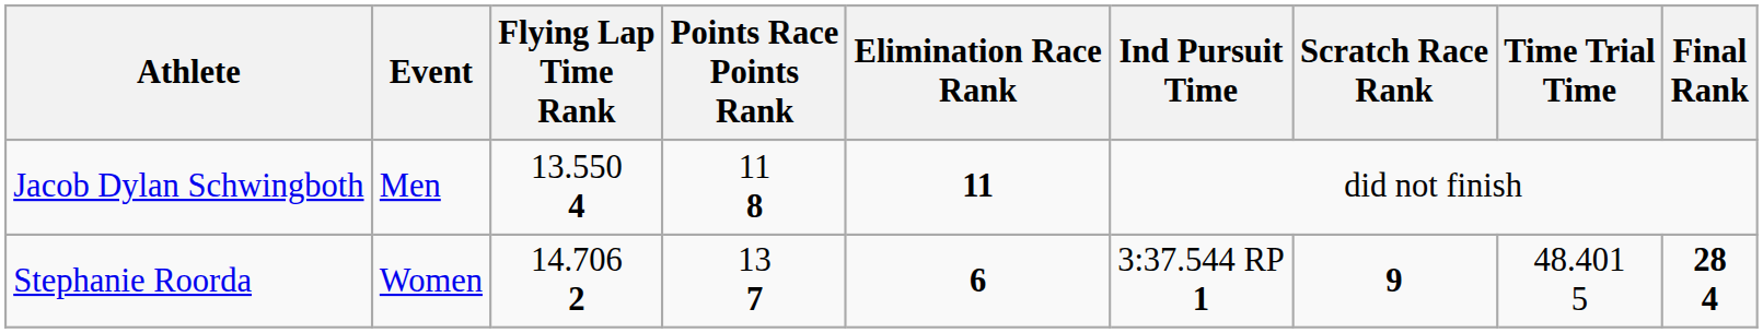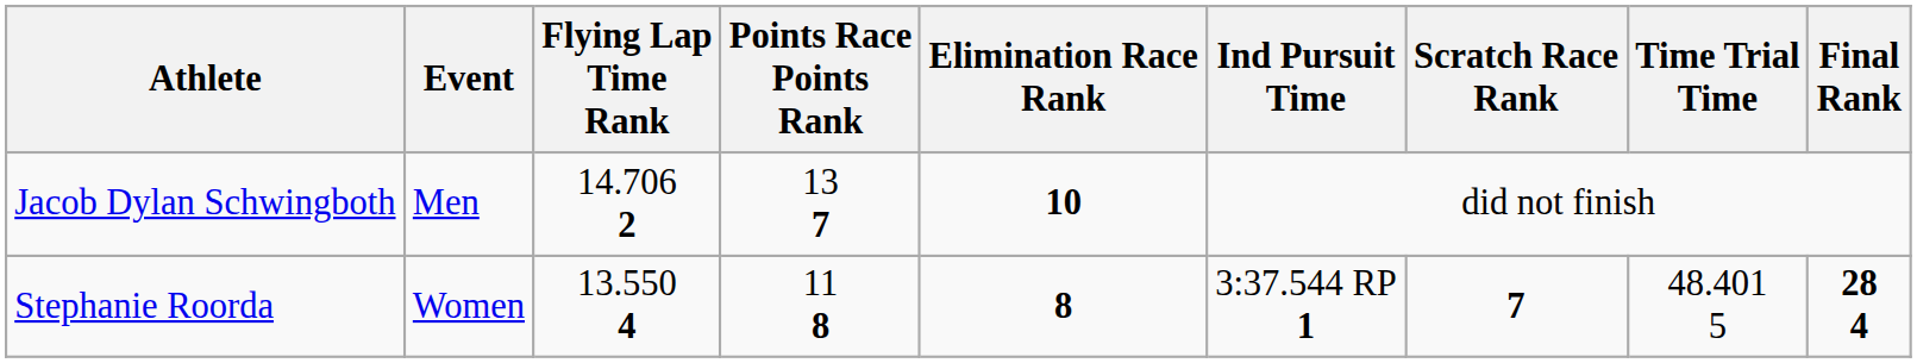 <table class="wikitable" border="1" style="font-size:90%">
 <tr>
 <th>Athlete</th>
 <th>Event</th>
 <th>Flying Lap<br>Time<br>Rank</th>
 <th>Points Race<br>Points<br>Rank</th>
 <th>Elimination Race<br>Rank</th>
 <th>Ind Pursuit<br>Time</th>
 <th>Scratch Race<br>Rank</th>
 <th>Time Trial<br>Time</th>
 <th>Final<br>Rank</th>
 </tr>
 <tr>
 <td><a href='#'>Jacob Dylan Schwingboth</a></td>
 <td><a href='#'>Men</a></td>
-<td align=center>13.550<br><strong>4</strong></td>
-<td align=center>11<br><strong>8</strong></td>
-<td align=center><strong>11</strong></td>
+<td align=center>14.706<br><strong>2</strong></td>
+<td align=center>13<br><strong>7</strong></td>
+<td align=center><strong>10</strong></td>
 <td align=center colspan="7">did not finish</td>
 </tr>
 <tr>
 <td><a href='#'>Stephanie Roorda</a></td>
 <td><a href='#'>Women</a></td>
-<td align=center>14.706<br><strong>2</strong></td>
-<td align=center>13<br><strong>7</strong></td>
-<td align=center><strong>6</strong></td>
+<td align=center>13.550<br><strong>4</strong></td>
+<td align=center>11<br><strong>8</strong></td>
+<td align=center><strong>8</strong></td>
 <td align=center>3:37.544 RP<br><strong>1</strong></td>
-<td align=center><strong>9</strong></td>
+<td align=center><strong>7</strong></td>
 <td align=center>48.401 <br>5</td>
 <td align=center><strong>28<br>4</strong></td>
 </tr>
 </table>
